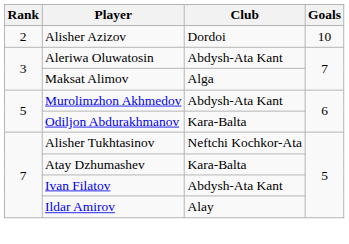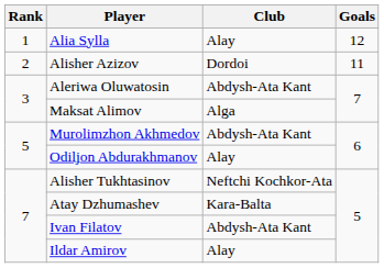 <table class="wikitable" style="text-align:center">
 <tr>
 <th>Rank</th>
 <th>Player</th>
 <th>Club</th>
 <th>Goals</th>
 </tr>
 <tr>
+<td rowspan="1">1</td>
+<td align="left"> <a href='#'>Alia Sylla</a></td>
+<td align="left">Alay</td>
+<td rowspan="1">12</td>
+</tr>
+<tr>
 <td rowspan="1">2</td>
 <td align="left"> Alisher Azizov</td>
 <td align="left">Dordoi</td>
-<td rowspan="1">10</td>
+<td rowspan="1">11</td>
 </tr>
 <tr>
 <td rowspan="2">3</td>
 <td align="left"> Aleriwa Oluwatosin</td>
 <td align="left">Abdysh-Ata Kant</td>
 <td rowspan="2">7</td>
 </tr>
 <tr>
 <td align="left"> Maksat Alimov</td>
 <td align="left">Alga</td>
 </tr>
 <tr>
 <td rowspan="2">5</td>
 <td align="left"> <a href='#'>Murolimzhon Akhmedov</a></td>
 <td align="left">Abdysh-Ata Kant</td>
 <td rowspan="2">6</td>
 </tr>
 <tr>
 <td align="left"> <a href='#'>Odiljon Abdurakhmanov</a></td>
-<td align="left">Kara-Balta</td>
+<td align="left">Alay</td>
 </tr>
 <tr>
 <td rowspan="4">7</td>
 <td align="left"> Alisher Tukhtasinov</td>
 <td align="left">Neftchi Kochkor-Ata</td>
 <td rowspan="4">5</td>
 </tr>
 <tr>
 <td align="left"> Atay Dzhumashev</td>
 <td align="left">Kara-Balta</td>
 </tr>
 <tr>
 <td align="left"> <a href='#'>Ivan Filatov</a></td>
 <td align="left">Abdysh-Ata Kant</td>
 </tr>
 <tr>
 <td align="left"> <a href='#'>Ildar Amirov</a></td>
 <td align="left">Alay</td>
 </tr>
 </table>
